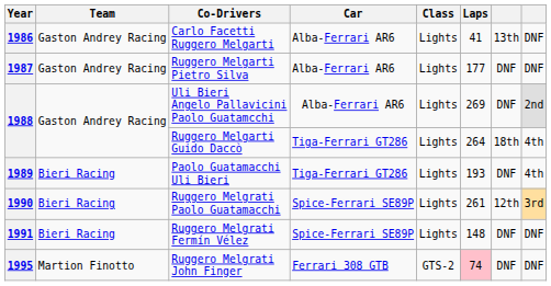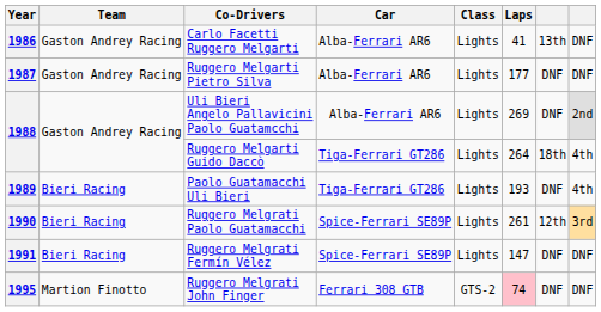 <table class="wikitable" style="text-align:center; font-size:90%">
 <tr>
 <th>Year</th>
 <th>Team</th>
 <th>Co-Drivers</th>
 <th>Car</th>
 <th>Class</th>
 <th>Laps</th>
 <th></th>
 <th></th>
 </tr>
 <tr>
 <th><a href='#'>1986</a></th>
 <td align="left"> Gaston Andrey Racing</td>
 <td align="left"> <a href='#'>Carlo Facetti</a><br> <a href='#'>Ruggero Melgarti</a></td>
 <td align="left">Alba-<a href='#'>Ferrari</a> AR6</td>
 <td>Lights</td>
 <td>41</td>
 <td>13th</td>
 <td>DNF</td>
 </tr>
 <tr>
 <th><a href='#'>1987</a></th>
 <td align="left"> Gaston Andrey Racing</td>
 <td align="left"> <a href='#'>Ruggero Melgarti</a><br> <a href='#'>Pietro Silva</a></td>
 <td align="left">Alba-<a href='#'>Ferrari</a> AR6</td>
 <td>Lights</td>
 <td>177</td>
 <td>DNF</td>
 <td>DNF</td>
 </tr>
 <tr>
 <th rowspan=2><a href='#'>1988</a></th>
 <td rowspan=2> Gaston Andrey Racing</td>
 <td align="left"> <a href='#'>Uli Bieri</a><br> <a href='#'>Angelo Pallavicini</a><br> <a href='#'>Paolo Guatamcchi</a></td>
 <td align"left">Alba-<a href='#'>Ferrari</a> AR6</td>
 <td>Lights</td>
 <td>269</td>
 <td>DNF</td>
 <td style="background:#dfdfdf;">2nd</td>
 </tr>
 <tr>
 <td align="left"> <a href='#'>Ruggero Melgarti</a><br> <a href='#'>Guido Daccò</a></td>
 <td align="left"><a href='#'>Tiga-Ferrari GT286</a></td>
 <td>Lights</td>
 <td>264</td>
 <td>18th</td>
 <td>4th</td>
 </tr>
 <tr>
 <th><a href='#'>1989</a></th>
 <td align="left"> <a href='#'>Bieri Racing</a></td>
 <td align="left"> <a href='#'>Paolo Guatamacchi</a><br> <a href='#'>Uli Bieri</a></td>
 <td align="left"><a href='#'>Tiga-Ferrari GT286</a></td>
 <td>Lights</td>
 <td>193</td>
 <td>DNF</td>
 <td>4th</td>
 </tr>
 <tr>
 <th><a href='#'>1990</a></th>
 <td align="left"> <a href='#'>Bieri Racing</a></td>
 <td align="left"> <a href='#'>Ruggero Melgrati</a><br> <a href='#'>Paolo Guatamacchi</a></td>
 <td align="left"><a href='#'>Spice-Ferrari SE89P</a></td>
 <td>Lights</td>
 <td>261</td>
 <td>12th</td>
 <td style="background:#ffdf9f;">3rd</td>
 </tr>
 <tr>
 <th><a href='#'>1991</a></th>
 <td align="left"> <a href='#'>Bieri Racing</a></td>
 <td align="left"> <a href='#'>Ruggero Melgrati</a><br> <a href='#'>Fermín Vélez</a></td>
 <td align="left"><a href='#'>Spice-Ferrari SE89P</a></td>
 <td>Lights</td>
-<td>148</td>
+<td>147</td>
 <td>DNF</td>
 <td>DNF</td>
 </tr>
 <tr>
 <th><a href='#'>1995</a></th>
 <td align="left"> Martion Finotto</td>
 <td align="left"> <a href='#'>Ruggero Melgrati</a><br> <a href='#'>John Finger</a></td>
 <td align="left"><a href='#'>Ferrari 308 GTB</a></td>
 <td>GTS-2</td>
 <td style="background: pink;">74</td>
 <td>DNF</td>
 <td>DNF</td>
 </tr>
 </table>
